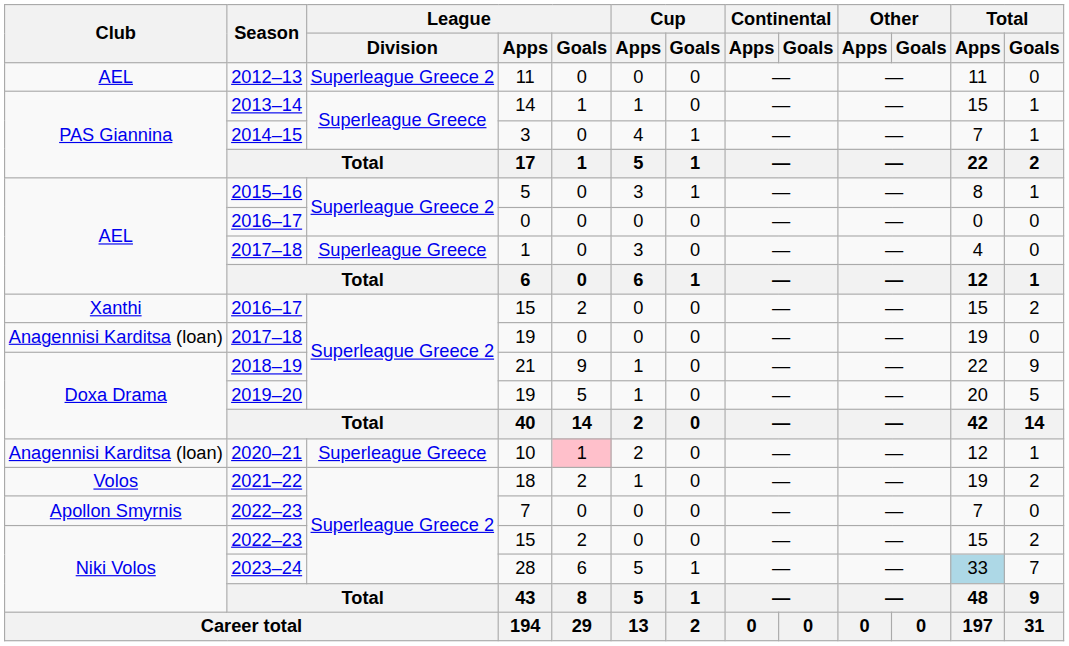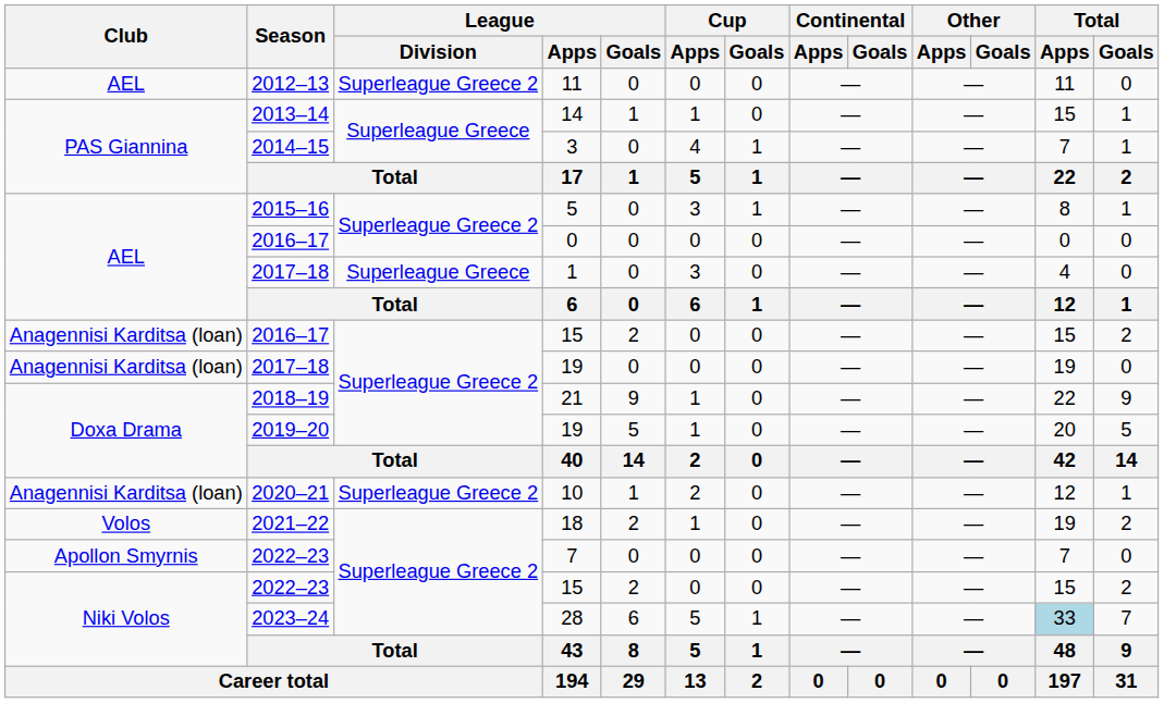 <table class="wikitable" style="text-align:center">
 <tr>
 <th rowspan=2>Club</th>
 <th rowspan=2>Season</th>
 <th colspan=3>League</th>
 <th colspan=2>Cup</th>
 <th colspan=2>Continental</th>
 <th colspan=2>Other</th>
 <th colspan=2>Total</th>
 </tr>
 <tr>
 <th>Division</th>
 <th>Apps</th>
 <th>Goals</th>
 <th>Apps</th>
 <th>Goals</th>
 <th>Apps</th>
 <th>Goals</th>
 <th>Apps</th>
 <th>Goals</th>
 <th>Apps</th>
 <th>Goals</th>
 </tr>
 <tr>
 <td><a href='#'>AEL</a></td>
 <td><a href='#'>2012–13</a></td>
 <td><a href='#'>Superleague Greece 2</a></td>
 <td>11</td>
 <td>0</td>
 <td>0</td>
 <td>0</td>
 <td colspan="2">—</td>
 <td colspan="2">—</td>
 <td>11</td>
 <td>0</td>
 </tr>
 <tr>
 <td rowspan=3><a href='#'>PAS Giannina</a></td>
 <td><a href='#'>2013–14</a></td>
 <td rowspan=2><a href='#'>Superleague Greece</a></td>
 <td>14</td>
 <td>1</td>
 <td>1</td>
 <td>0</td>
 <td colspan="2">—</td>
 <td colspan="2">—</td>
 <td>15</td>
 <td>1</td>
 </tr>
 <tr>
 <td><a href='#'>2014–15</a></td>
 <td>3</td>
 <td>0</td>
 <td>4</td>
 <td>1</td>
 <td colspan="2">—</td>
 <td colspan="2">—</td>
 <td>7</td>
 <td>1</td>
 </tr>
 <tr>
 <th colspan="2">Total</th>
 <th>17</th>
 <th>1</th>
 <th>5</th>
 <th>1</th>
 <th colspan="2">—</th>
 <th colspan="2">—</th>
 <th>22</th>
 <th>2</th>
 </tr>
 <tr>
 <td rowspan=4><a href='#'>AEL</a></td>
 <td><a href='#'>2015–16</a></td>
 <td rowspan=2><a href='#'>Superleague Greece 2</a></td>
 <td>5</td>
 <td>0</td>
 <td>3</td>
 <td>1</td>
 <td colspan="2">—</td>
 <td colspan="2">—</td>
 <td>8</td>
 <td>1</td>
 </tr>
 <tr>
 <td><a href='#'>2016–17</a></td>
 <td>0</td>
 <td>0</td>
 <td>0</td>
 <td>0</td>
 <td colspan="2">—</td>
 <td colspan="2">—</td>
 <td>0</td>
 <td>0</td>
 </tr>
 <tr>
 <td><a href='#'>2017–18</a></td>
 <td><a href='#'>Superleague Greece</a></td>
 <td>1</td>
 <td>0</td>
 <td>3</td>
 <td>0</td>
 <td colspan="2">—</td>
 <td colspan="2">—</td>
 <td>4</td>
 <td>0</td>
 </tr>
 <tr>
 <th colspan="2">Total</th>
 <th>6</th>
 <th>0</th>
 <th>6</th>
 <th>1</th>
 <th colspan="2">—</th>
 <th colspan="2">—</th>
 <th>12</th>
 <th>1</th>
 </tr>
 <tr>
-<td><a href='#'>Xanthi</a></td>
+<td><a href='#'>Anagennisi Karditsa</a> (loan)</td>
 <td><a href='#'>2016–17</a></td>
 <td rowspan=4><a href='#'>Superleague Greece 2</a></td>
 <td>15</td>
 <td>2</td>
 <td>0</td>
 <td>0</td>
 <td colspan="2">—</td>
 <td colspan="2">—</td>
 <td>15</td>
 <td>2</td>
 </tr>
 <tr>
 <td><a href='#'>Anagennisi Karditsa</a> (loan)</td>
 <td><a href='#'>2017–18</a></td>
 <td>19</td>
 <td>0</td>
 <td>0</td>
 <td>0</td>
 <td colspan="2">—</td>
 <td colspan="2">—</td>
 <td>19</td>
 <td>0</td>
 </tr>
 <tr>
 <td rowspan=3><a href='#'>Doxa Drama</a></td>
 <td><a href='#'>2018–19</a></td>
 <td>21</td>
 <td>9</td>
 <td>1</td>
 <td>0</td>
 <td colspan="2">—</td>
 <td colspan="2">—</td>
 <td>22</td>
 <td>9</td>
 </tr>
 <tr>
 <td><a href='#'>2019–20</a></td>
 <td>19</td>
 <td>5</td>
 <td>1</td>
 <td>0</td>
 <td colspan="2">—</td>
 <td colspan="2">—</td>
 <td>20</td>
 <td>5</td>
 </tr>
 <tr>
 <th colspan="2">Total</th>
 <th>40</th>
 <th>14</th>
 <th>2</th>
 <th>0</th>
 <th colspan="2">—</th>
 <th colspan="2">—</th>
 <th>42</th>
 <th>14</th>
 </tr>
 <tr>
 <td><a href='#'>Anagennisi Karditsa</a> (loan)</td>
 <td><a href='#'>2020–21</a></td>
-<td><a href='#'>Superleague Greece</a></td>
+<td><a href='#'>Superleague Greece 2</a></td>
 <td>10</td>
-<td style="background: pink;">1</td>
+<td>1</td>
 <td>2</td>
 <td>0</td>
 <td colspan="2">—</td>
 <td colspan="2">—</td>
 <td>12</td>
 <td>1</td>
 </tr>
 <tr>
 <td><a href='#'>Volos</a></td>
 <td><a href='#'>2021–22</a></td>
 <td rowspan="4"><a href='#'>Superleague Greece 2</a></td>
 <td>18</td>
 <td>2</td>
 <td>1</td>
 <td>0</td>
 <td colspan="2">—</td>
 <td colspan="2">—</td>
 <td>19</td>
 <td>2</td>
 </tr>
 <tr>
 <td><a href='#'>Apollon Smyrnis</a></td>
 <td><a href='#'>2022–23</a></td>
 <td>7</td>
 <td>0</td>
 <td>0</td>
 <td>0</td>
 <td colspan="2">—</td>
 <td colspan="2">—</td>
 <td>7</td>
 <td>0</td>
 </tr>
 <tr>
 <td rowspan="3"><a href='#'>Niki Volos</a></td>
 <td><a href='#'>2022–23</a></td>
 <td>15</td>
 <td>2</td>
 <td>0</td>
 <td>0</td>
 <td colspan="2">—</td>
 <td colspan="2">—</td>
 <td>15</td>
 <td>2</td>
 </tr>
 <tr>
 <td><a href='#'>2023–24</a></td>
 <td>28</td>
 <td>6</td>
 <td>5</td>
 <td>1</td>
 <td colspan="2">—</td>
 <td colspan="2">—</td>
 <td style="background: lightblue;">33</td>
 <td>7</td>
 </tr>
 <tr>
 <th colspan="2">Total</th>
 <th>43</th>
 <th>8</th>
 <th>5</th>
 <th>1</th>
 <th colspan="2">—</th>
 <th colspan="2">—</th>
 <th>48</th>
 <th>9</th>
 </tr>
 <tr>
 <th colspan="3">Career total</th>
 <th>194</th>
 <th>29</th>
 <th>13</th>
 <th>2</th>
 <th>0</th>
 <th>0</th>
 <th>0</th>
 <th>0</th>
 <th>197</th>
 <th>31</th>
 </tr>
 </table>
